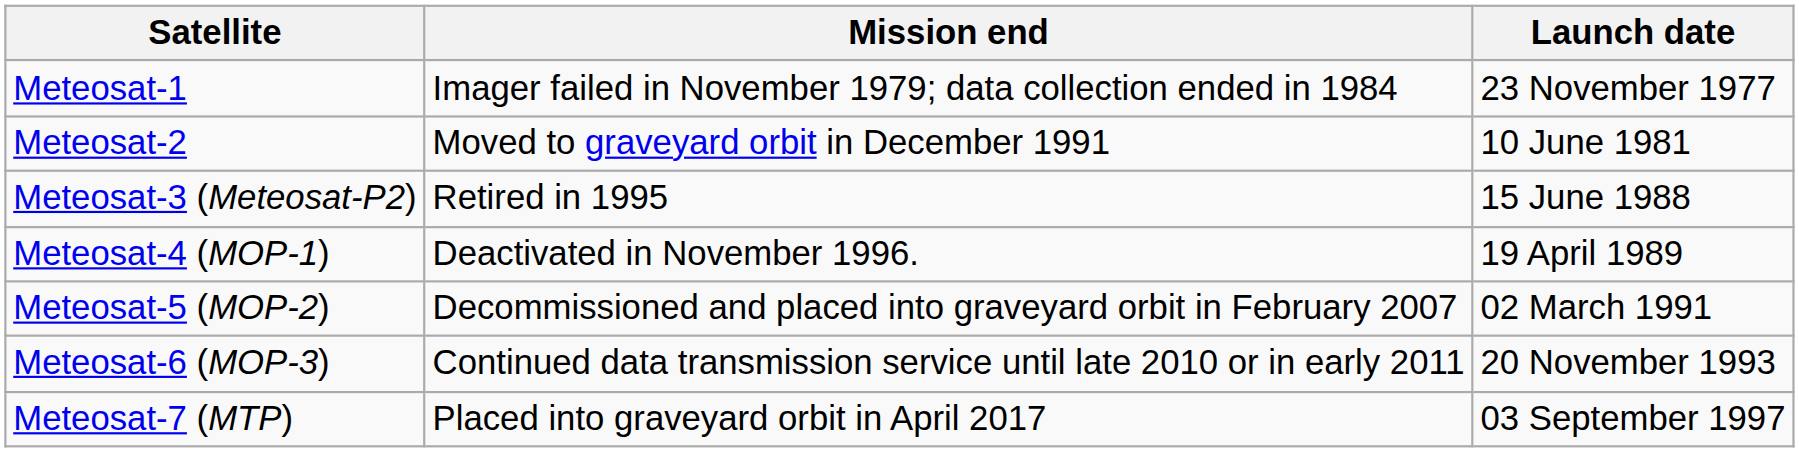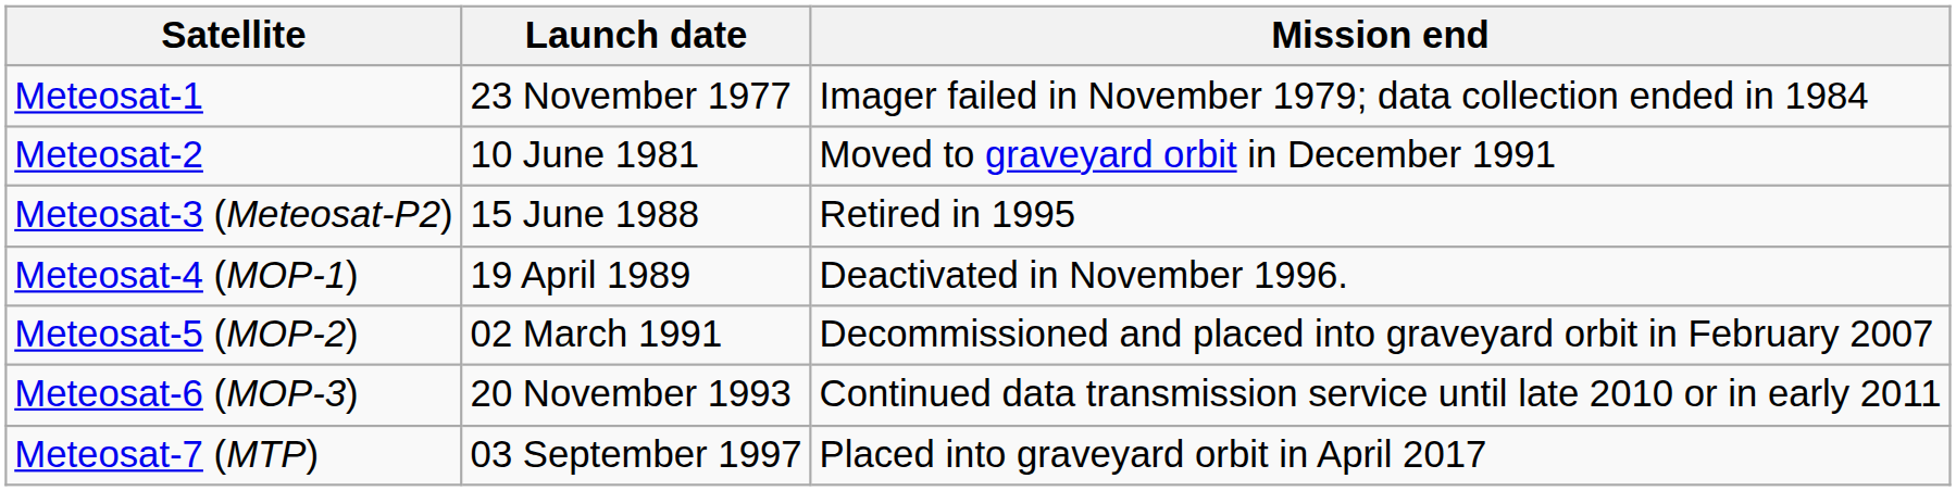 <table class="wikitable" style="float: right;">
 <tr>
 <th>Satellite</th>
+<th>Launch date</th>
 <th>Mission end</th>
-<th>Launch date</th>
 </tr>
 <tr>
 <td><a href='#'>Meteosat-1</a></td>
+<td>23 November 1977</td>
 <td>Imager failed in November 1979; data collection ended in 1984</td>
-<td>23 November 1977</td>
 </tr>
 <tr>
 <td><a href='#'>Meteosat-2</a></td>
+<td>10 June 1981</td>
 <td>Moved to <a href='#'>graveyard orbit</a> in December 1991</td>
-<td>10 June 1981</td>
 </tr>
 <tr>
 <td><a href='#'>Meteosat-3</a> (<em>Meteosat-P2</em>)</td>
+<td>15 June 1988</td>
 <td>Retired in 1995</td>
-<td>15 June 1988</td>
 </tr>
 <tr>
 <td><a href='#'>Meteosat-4</a> (<em>MOP-1</em>)</td>
+<td>19 April 1989</td>
 <td>Deactivated in November 1996.</td>
-<td>19 April 1989</td>
 </tr>
 <tr>
 <td><a href='#'>Meteosat-5</a> (<em>MOP-2</em>)</td>
+<td>02 March 1991</td>
 <td>Decommissioned and placed into graveyard orbit in February 2007</td>
-<td>02 March 1991</td>
 </tr>
 <tr>
 <td><a href='#'>Meteosat-6</a> (<em>MOP-3</em>)</td>
+<td>20 November 1993</td>
 <td>Continued data transmission service until late 2010 or in early 2011</td>
-<td>20 November 1993</td>
 </tr>
 <tr>
 <td><a href='#'>Meteosat-7</a> (<em>MTP</em>)</td>
+<td>03 September 1997</td>
 <td>Placed into graveyard orbit in April 2017</td>
-<td>03 September 1997</td>
 </tr>
 </table>
